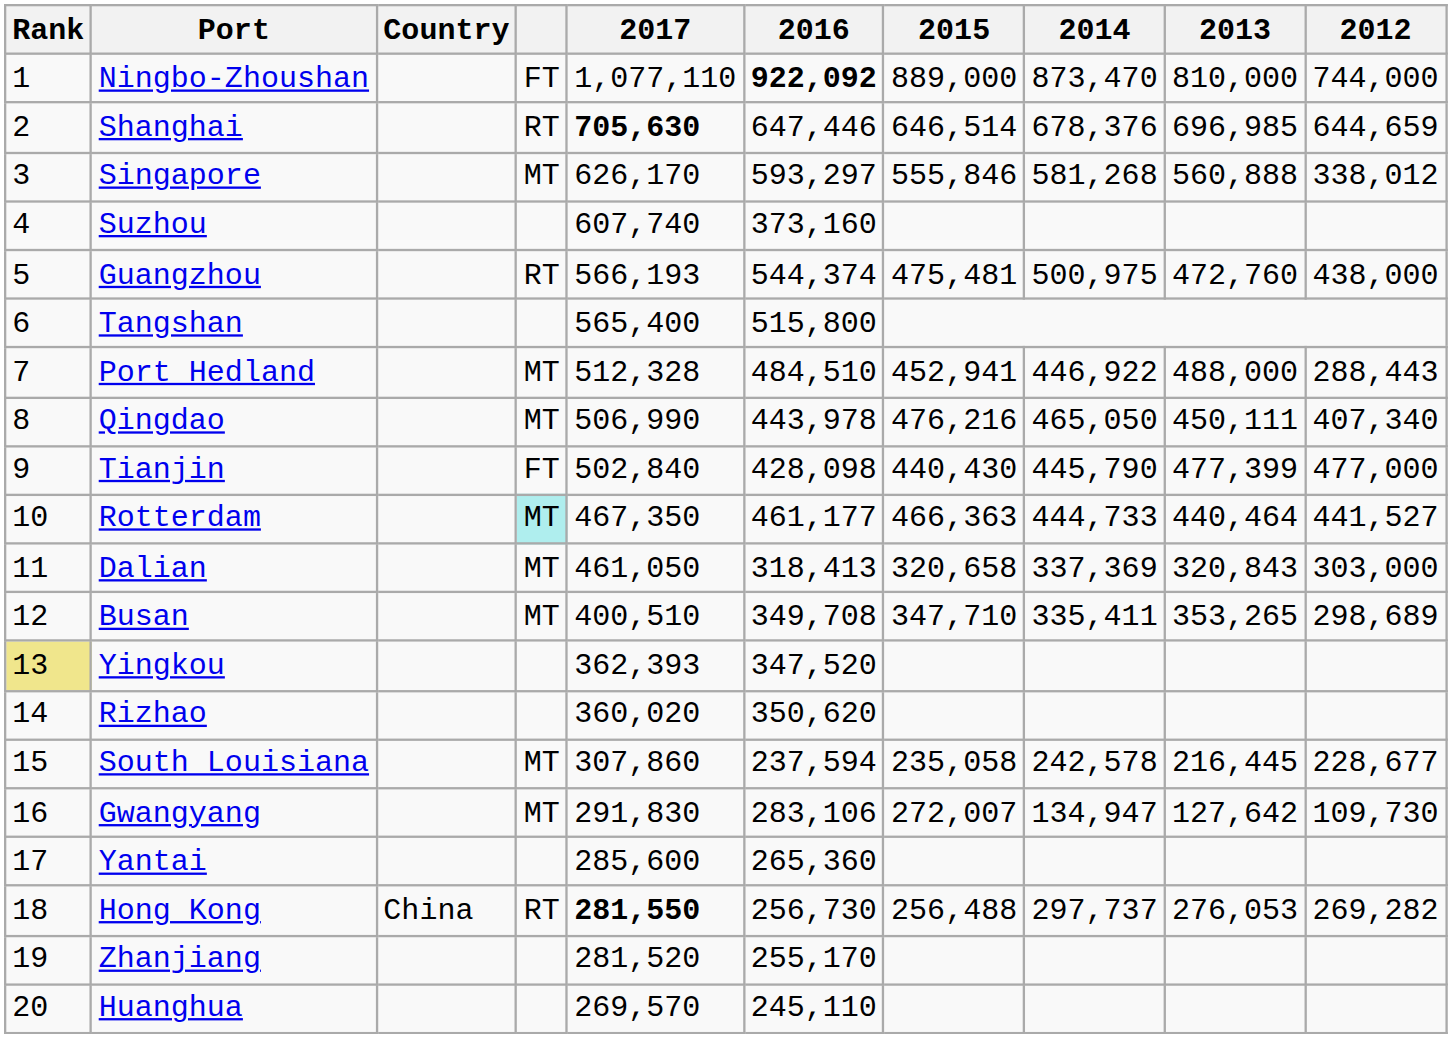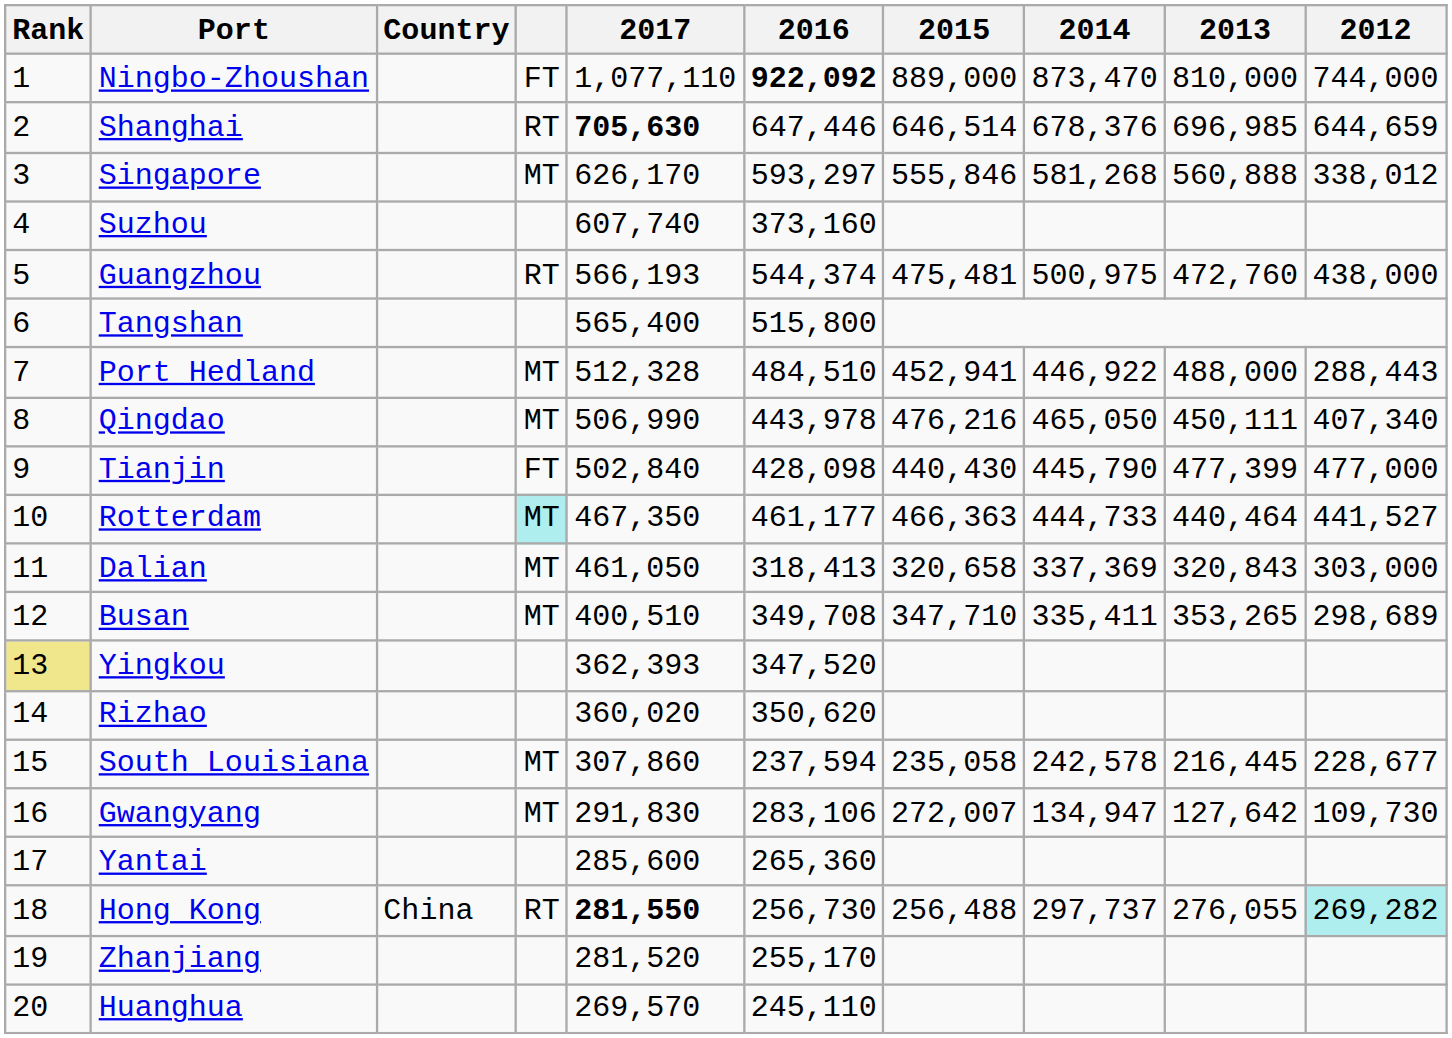 <table class="wikitable sortable">
 <tr>
 <th>Rank</th>
 <th>Port</th>
 <th>Country</th>
 <th Measure></th>
 <th>2017</th>
 <th>2016</th>
 <th>2015</th>
 <th>2014</th>
 <th>2013</th>
 <th>2012</th>
 </tr>
 <tr>
 <td>1</td>
 <td><a href='#'>Ningbo-Zhoushan</a></td>
 <td></td>
 <td>FT</td>
 <td>1,077,110</td>
 <td><strong>922,092</strong></td>
 <td>889,000</td>
 <td>873,470</td>
 <td>810,000</td>
 <td>744,000</td>
 </tr>
 <tr>
 <td>2</td>
 <td><a href='#'>Shanghai</a></td>
 <td></td>
 <td>RT</td>
 <td><strong>705,630</strong></td>
 <td>647,446</td>
 <td>646,514</td>
 <td>678,376</td>
 <td>696,985</td>
 <td>644,659</td>
 </tr>
 <tr>
 <td>3</td>
 <td><a href='#'>Singapore</a></td>
 <td></td>
 <td>MT</td>
 <td>626,170</td>
 <td>593,297</td>
 <td>555,846</td>
 <td>581,268</td>
 <td>560,888</td>
 <td>338,012</td>
 </tr>
 <tr>
 <td>4</td>
 <td><a href='#'>Suzhou</a></td>
 <td></td>
 <td></td>
 <td>607,740</td>
 <td>373,160</td>
 <td></td>
 <td></td>
 <td></td>
 <td></td>
 </tr>
 <tr>
 <td>5</td>
 <td><a href='#'>Guangzhou</a></td>
 <td></td>
 <td>RT</td>
 <td>566,193</td>
 <td>544,374</td>
 <td>475,481</td>
 <td>500,975</td>
 <td>472,760</td>
 <td>438,000</td>
 </tr>
 <tr>
 <td>6</td>
 <td><a href='#'>Tangshan</a></td>
 <td></td>
 <td></td>
 <td>565,400</td>
 <td>515,800</td>
 </tr>
 <tr>
 <td>7</td>
 <td><a href='#'>Port Hedland</a></td>
 <td></td>
 <td>MT</td>
 <td>512,328</td>
 <td>484,510</td>
 <td>452,941</td>
 <td>446,922</td>
 <td>488,000</td>
 <td>288,443</td>
 </tr>
 <tr>
 <td>8</td>
 <td><a href='#'>Qingdao</a></td>
 <td></td>
 <td>MT</td>
 <td>506,990</td>
 <td>443,978</td>
 <td>476,216</td>
 <td>465,050</td>
 <td>450,111</td>
 <td>407,340</td>
 </tr>
 <tr>
 <td>9</td>
 <td><a href='#'>Tianjin</a></td>
 <td></td>
 <td>FT</td>
 <td>502,840</td>
 <td>428,098</td>
 <td>440,430</td>
 <td>445,790</td>
 <td>477,399</td>
 <td>477,000</td>
 </tr>
 <tr>
 <td>10</td>
 <td><a href='#'>Rotterdam</a></td>
 <td></td>
 <td style="background: paleturquoise;">MT</td>
 <td>467,350</td>
 <td>461,177</td>
 <td>466,363</td>
 <td>444,733</td>
 <td>440,464</td>
 <td>441,527</td>
 </tr>
 <tr>
 <td>11</td>
 <td><a href='#'>Dalian</a></td>
 <td></td>
 <td>MT</td>
 <td>461,050</td>
 <td>318,413</td>
 <td>320,658</td>
 <td>337,369</td>
 <td>320,843</td>
 <td>303,000</td>
 </tr>
 <tr>
 <td>12</td>
 <td><a href='#'>Busan</a></td>
 <td></td>
 <td>MT</td>
 <td>400,510</td>
 <td>349,708</td>
 <td>347,710</td>
 <td>335,411</td>
 <td>353,265</td>
 <td>298,689</td>
 </tr>
 <tr>
 <td style="background: khaki;">13</td>
 <td><a href='#'>Yingkou</a></td>
 <td></td>
 <td></td>
 <td>362,393</td>
 <td>347,520</td>
 <td></td>
 <td></td>
 <td></td>
 <td></td>
 </tr>
 <tr>
 <td>14</td>
 <td><a href='#'>Rizhao</a></td>
 <td></td>
 <td></td>
 <td>360,020</td>
 <td>350,620</td>
 <td></td>
 <td></td>
 <td></td>
 <td></td>
 </tr>
 <tr>
 <td>15</td>
 <td><a href='#'>South Louisiana</a></td>
 <td></td>
 <td>MT</td>
 <td>307,860</td>
 <td>237,594</td>
 <td>235,058</td>
 <td>242,578</td>
 <td>216,445</td>
 <td>228,677</td>
 </tr>
 <tr>
 <td>16</td>
 <td><a href='#'>Gwangyang</a></td>
 <td></td>
 <td>MT</td>
 <td>291,830</td>
 <td>283,106</td>
 <td>272,007</td>
 <td>134,947</td>
 <td>127,642</td>
 <td>109,730</td>
 </tr>
 <tr>
 <td>17</td>
 <td><a href='#'>Yantai</a></td>
 <td></td>
 <td></td>
 <td>285,600</td>
 <td>265,360</td>
 <td></td>
 <td></td>
 <td></td>
 <td></td>
 </tr>
 <tr>
 <td>18</td>
 <td><a href='#'>Hong Kong</a></td>
 <td> China</td>
 <td>RT</td>
 <td><strong>281,550</strong></td>
 <td>256,730</td>
 <td>256,488</td>
 <td>297,737</td>
-<td>276,053</td>
-<td>269,282</td>
+<td>276,055</td>
+<td style="background: paleturquoise;">269,282</td>
 </tr>
 <tr>
 <td>19</td>
 <td><a href='#'>Zhanjiang</a></td>
 <td></td>
 <td></td>
 <td>281,520</td>
 <td>255,170</td>
 <td></td>
 <td></td>
 <td></td>
 <td></td>
 </tr>
 <tr>
 <td>20</td>
 <td><a href='#'>Huanghua</a></td>
 <td></td>
 <td></td>
 <td>269,570</td>
 <td>245,110</td>
 <td></td>
 <td></td>
 <td></td>
 <td><br></td>
 </tr>
 </table>
